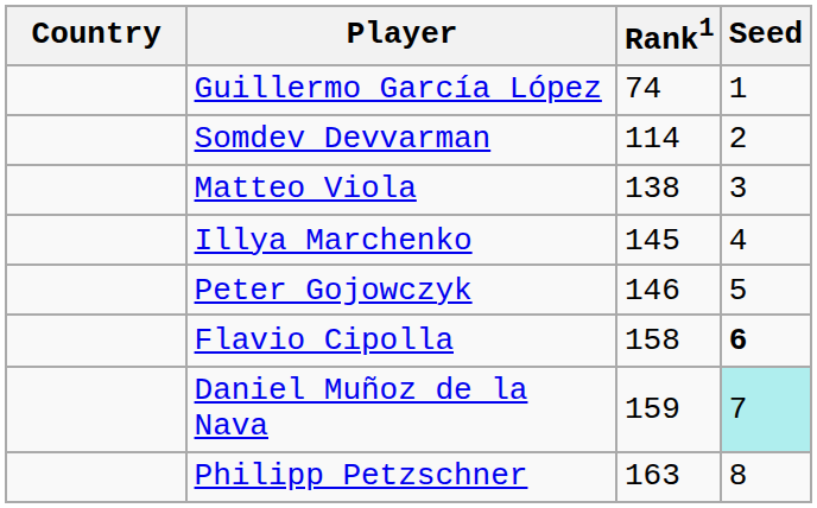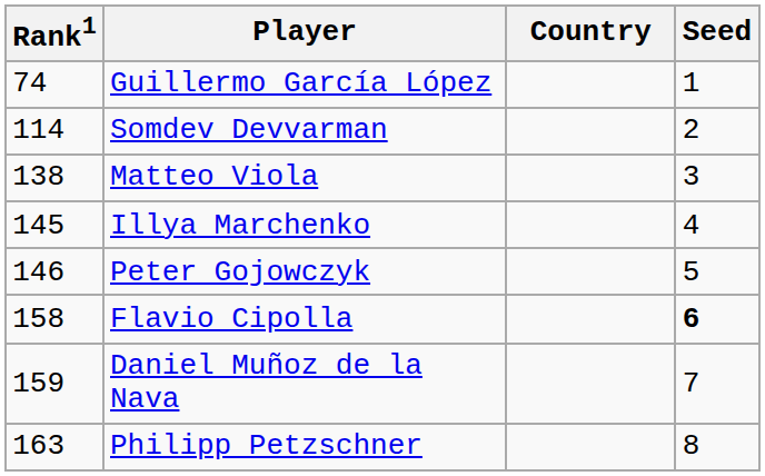 <table class="sortable wikitable">
 <tr>
+<th>Rank<sup>1</sup></th>
+<th width="175">Player</th>
 <th width="70">Country</th>
-<th width="175">Player</th>
-<th>Rank<sup>1</sup></th>
 <th>Seed</th>
 </tr>
 <tr>
+<td>74</td>
+<td><a href='#'>Guillermo García López</a></td>
 <td></td>
-<td><a href='#'>Guillermo García López</a></td>
-<td>74</td>
 <td>1</td>
 </tr>
 <tr>
+<td>114</td>
+<td><a href='#'>Somdev Devvarman</a></td>
 <td></td>
-<td><a href='#'>Somdev Devvarman</a></td>
-<td>114</td>
 <td>2</td>
 </tr>
 <tr>
+<td>138</td>
+<td><a href='#'>Matteo Viola</a></td>
 <td></td>
-<td><a href='#'>Matteo Viola</a></td>
-<td>138</td>
 <td>3</td>
 </tr>
 <tr>
+<td>145</td>
+<td><a href='#'>Illya Marchenko</a></td>
 <td></td>
-<td><a href='#'>Illya Marchenko</a></td>
-<td>145</td>
 <td>4</td>
 </tr>
 <tr>
+<td>146</td>
+<td><a href='#'>Peter Gojowczyk</a></td>
 <td></td>
-<td><a href='#'>Peter Gojowczyk</a></td>
-<td>146</td>
 <td>5</td>
 </tr>
 <tr>
+<td>158</td>
+<td><a href='#'>Flavio Cipolla</a></td>
 <td></td>
-<td><a href='#'>Flavio Cipolla</a></td>
-<td>158</td>
 <td><strong>6</strong></td>
 </tr>
 <tr>
+<td>159</td>
+<td><a href='#'>Daniel Muñoz de la Nava</a></td>
 <td></td>
-<td><a href='#'>Daniel Muñoz de la Nava</a></td>
-<td>159</td>
-<td style="background: paleturquoise;">7</td>
+<td>7</td>
 </tr>
 <tr>
+<td>163</td>
+<td><a href='#'>Philipp Petzschner</a></td>
 <td></td>
-<td><a href='#'>Philipp Petzschner</a></td>
-<td>163</td>
 <td>8</td>
 </tr>
 </table>
